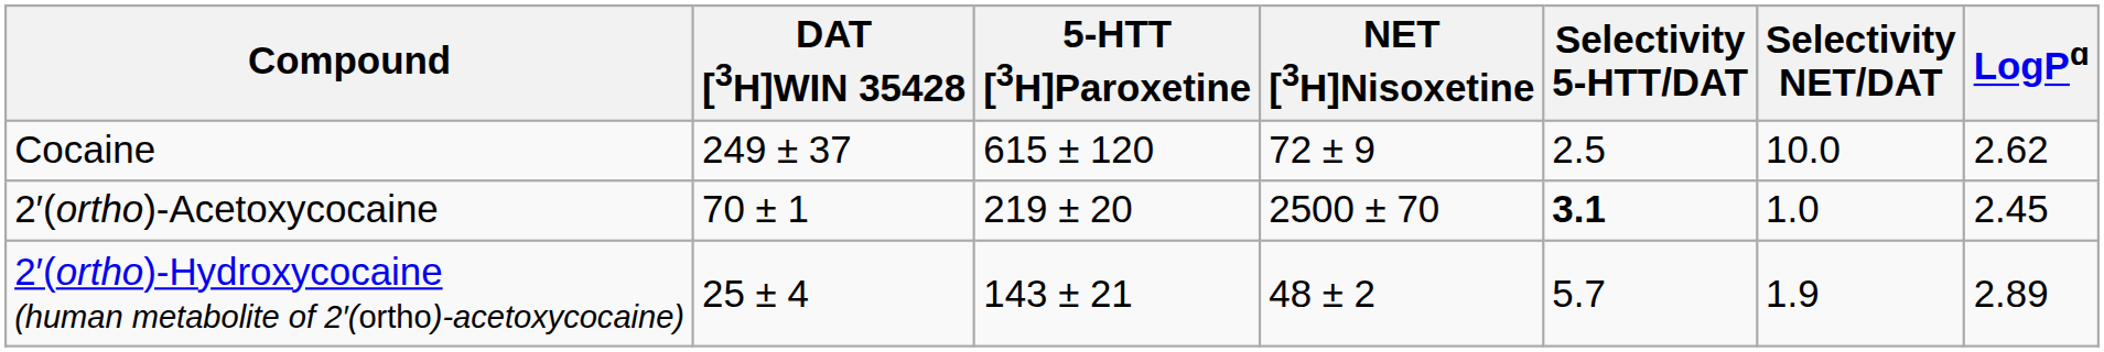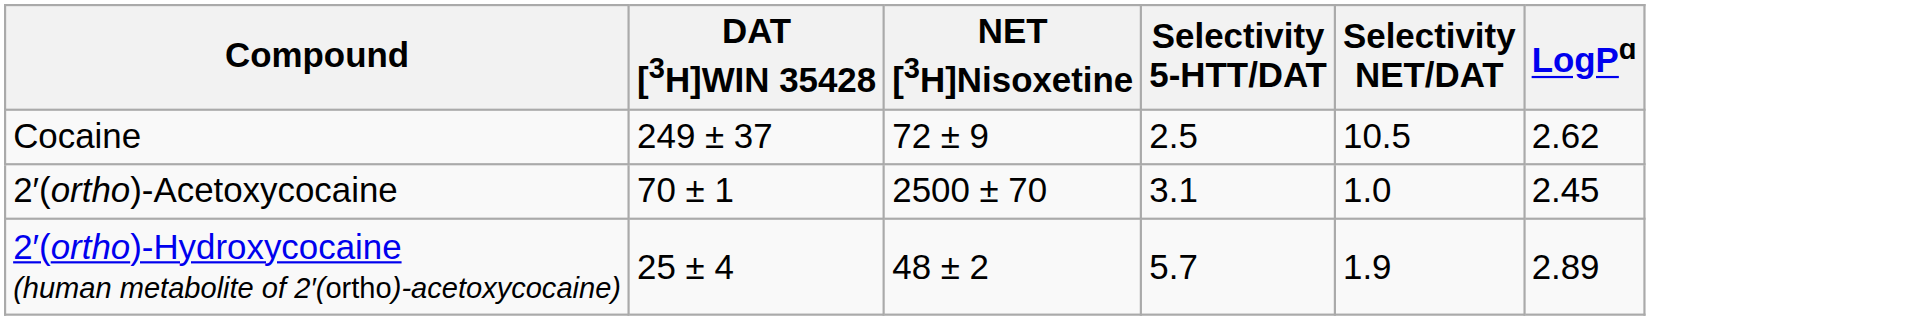 <table class="wikitable sortable">
 <tr>
 <th>Compound</th>
 <th>DAT<br>[<sup>3</sup>H]WIN 35428</th>
-<th>5-HTT<br>[<sup>3</sup>H]Paroxetine</th>
 <th>NET<br>[<sup>3</sup>H]Nisoxetine</th>
 <th>Selectivity<br>5-HTT/DAT</th>
 <th>Selectivity<br>NET/DAT</th>
 <th><a href='#'>LogP</a><sup><strong>ɑ</strong></sup></th>
 </tr>
 <tr>
 <td>Cocaine</td>
 <td>249 ± 37</td>
-<td>615 ± 120</td>
 <td>72 ± 9</td>
 <td>2.5</td>
-<td>10.0</td>
+<td>10.5</td>
 <td>2.62</td>
 </tr>
 <tr>
 <td>2′(<em>ortho</em>)-Acetoxycocaine</td>
 <td>70 ± 1</td>
-<td>219 ± 20</td>
 <td>2500 ± 70</td>
-<td><strong>3.1</strong></td>
+<td>3.1</td>
 <td>1.0</td>
 <td>2.45</td>
 </tr>
 <tr>
 <td><a href='#'>2′(<em>ortho</em>)-Hydroxycocaine</a><br><small><em>(human metabolite of 2′(</em>ortho<em>)-acetoxycocaine)</em></small></td>
 <td>25 ± 4</td>
-<td>143 ± 21</td>
 <td>48 ± 2</td>
 <td>5.7</td>
 <td>1.9</td>
 <td>2.89</td>
 </tr>
 </table>
